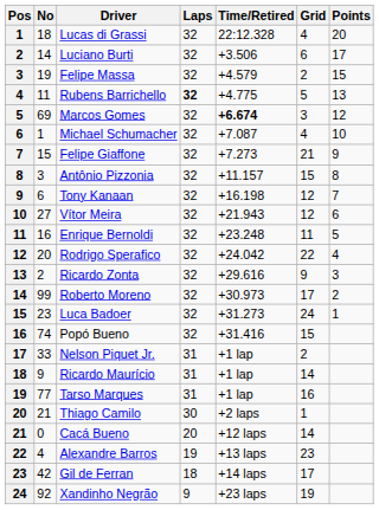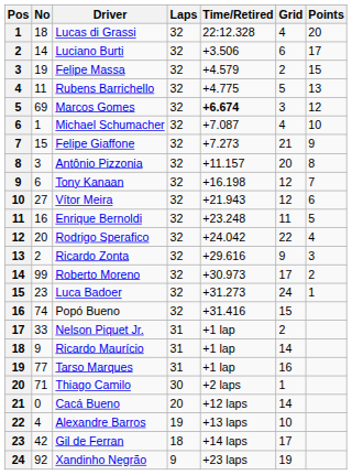 <table class="wikitable" style="font-size:95%">
 <tr>
 <th>Pos</th>
 <th>No</th>
 <th>Driver</th>
 <th>Laps</th>
 <th>Time/Retired</th>
 <th>Grid</th>
 <th>Points</th>
 </tr>
 <tr>
 <th>1</th>
 <td>18</td>
 <td> <a href='#'>Lucas di Grassi</a></td>
 <td>32</td>
 <td>22:12.328</td>
 <td>4</td>
 <td>20</td>
 </tr>
 <tr>
 <th>2</th>
 <td>14</td>
 <td> <a href='#'>Luciano Burti</a></td>
 <td>32</td>
 <td>+3.506</td>
 <td>6</td>
 <td>17</td>
 </tr>
 <tr>
 <th>3</th>
 <td>19</td>
 <td> <a href='#'>Felipe Massa</a></td>
 <td>32</td>
 <td>+4.579</td>
 <td>2</td>
 <td>15</td>
 </tr>
 <tr>
 <th>4</th>
 <td>11</td>
 <td> <a href='#'>Rubens Barrichello</a></td>
-<td><strong>32</strong></td>
+<td>32</td>
 <td>+4.775</td>
 <td>5</td>
 <td>13</td>
 </tr>
 <tr>
 <th>5</th>
 <td>69</td>
 <td> <a href='#'>Marcos Gomes</a></td>
 <td>32</td>
 <td><strong>+6.674</strong></td>
 <td>3</td>
 <td>12</td>
 </tr>
 <tr>
 <th>6</th>
 <td>1</td>
 <td> <a href='#'>Michael Schumacher</a></td>
 <td>32</td>
 <td>+7.087</td>
 <td>4</td>
 <td>10</td>
 </tr>
 <tr>
 <th>7</th>
 <td>15</td>
 <td> <a href='#'>Felipe Giaffone</a></td>
 <td>32</td>
 <td>+7.273</td>
 <td>21</td>
 <td>9</td>
 </tr>
 <tr>
 <th>8</th>
 <td>3</td>
 <td> <a href='#'>Antônio Pizzonia</a></td>
 <td>32</td>
 <td>+11.157</td>
-<td>15</td>
+<td>20</td>
 <td>8</td>
 </tr>
 <tr>
 <th>9</th>
 <td>6</td>
 <td> <a href='#'>Tony Kanaan</a></td>
 <td>32</td>
 <td>+16.198</td>
 <td>12</td>
 <td>7</td>
 </tr>
 <tr>
 <th>10</th>
 <td>27</td>
 <td> <a href='#'>Vítor Meira</a></td>
 <td>32</td>
 <td>+21.943</td>
 <td>12</td>
 <td>6</td>
 </tr>
 <tr>
 <th>11</th>
 <td>16</td>
 <td> <a href='#'>Enrique Bernoldi</a></td>
 <td>32</td>
 <td>+23.248</td>
 <td>11</td>
 <td>5</td>
 </tr>
 <tr>
 <th>12</th>
 <td>20</td>
 <td> <a href='#'>Rodrigo Sperafico</a></td>
 <td>32</td>
 <td>+24.042</td>
 <td>22</td>
 <td>4</td>
 </tr>
 <tr>
 <th>13</th>
 <td>2</td>
 <td> <a href='#'>Ricardo Zonta</a></td>
 <td>32</td>
 <td>+29.616</td>
 <td>9</td>
 <td>3</td>
 </tr>
 <tr>
 <th>14</th>
 <td>99</td>
 <td> <a href='#'>Roberto Moreno</a></td>
 <td>32</td>
 <td>+30.973</td>
 <td>17</td>
 <td>2</td>
 </tr>
 <tr>
 <th>15</th>
 <td>23</td>
 <td> <a href='#'>Luca Badoer</a></td>
 <td>32</td>
 <td>+31.273</td>
 <td>24</td>
 <td>1</td>
 </tr>
 <tr>
 <th>16</th>
 <td>74</td>
 <td> Popó Bueno</td>
 <td>32</td>
 <td>+31.416</td>
 <td>15</td>
 <td></td>
 </tr>
 <tr>
 <th>17</th>
 <td>33</td>
 <td> <a href='#'>Nelson Piquet Jr.</a></td>
 <td>31</td>
 <td>+1 lap</td>
 <td>2</td>
 <td></td>
 </tr>
 <tr>
 <th>18</th>
 <td>9</td>
 <td> <a href='#'>Ricardo Maurício</a></td>
 <td>31</td>
 <td>+1 lap</td>
 <td>14</td>
 <td></td>
 </tr>
 <tr>
 <th>19</th>
 <td>77</td>
 <td> <a href='#'>Tarso Marques</a></td>
 <td>31</td>
 <td>+1 lap</td>
 <td>16</td>
 <td></td>
 </tr>
 <tr>
 <th>20</th>
-<td>21</td>
+<td>71</td>
 <td> <a href='#'>Thiago Camilo</a></td>
 <td>30</td>
 <td>+2 laps</td>
 <td>1</td>
 <td></td>
 </tr>
 <tr>
 <th>21</th>
 <td>0</td>
 <td> <a href='#'>Cacá Bueno</a></td>
 <td>20</td>
 <td>+12 laps</td>
 <td>14</td>
 <td></td>
 </tr>
 <tr>
 <th>22</th>
 <td>4</td>
 <td> <a href='#'>Alexandre Barros</a></td>
 <td>19</td>
 <td>+13 laps</td>
-<td>23</td>
+<td>10</td>
 <td></td>
 </tr>
 <tr>
 <th>23</th>
 <td>42</td>
 <td> <a href='#'>Gil de Ferran</a></td>
 <td>18</td>
 <td>+14 laps</td>
 <td>17</td>
 <td></td>
 </tr>
 <tr>
 <th>24</th>
 <td>92</td>
 <td> <a href='#'>Xandinho Negrão</a></td>
 <td>9</td>
 <td>+23 laps</td>
 <td>19</td>
 <td></td>
 </tr>
 </table>
